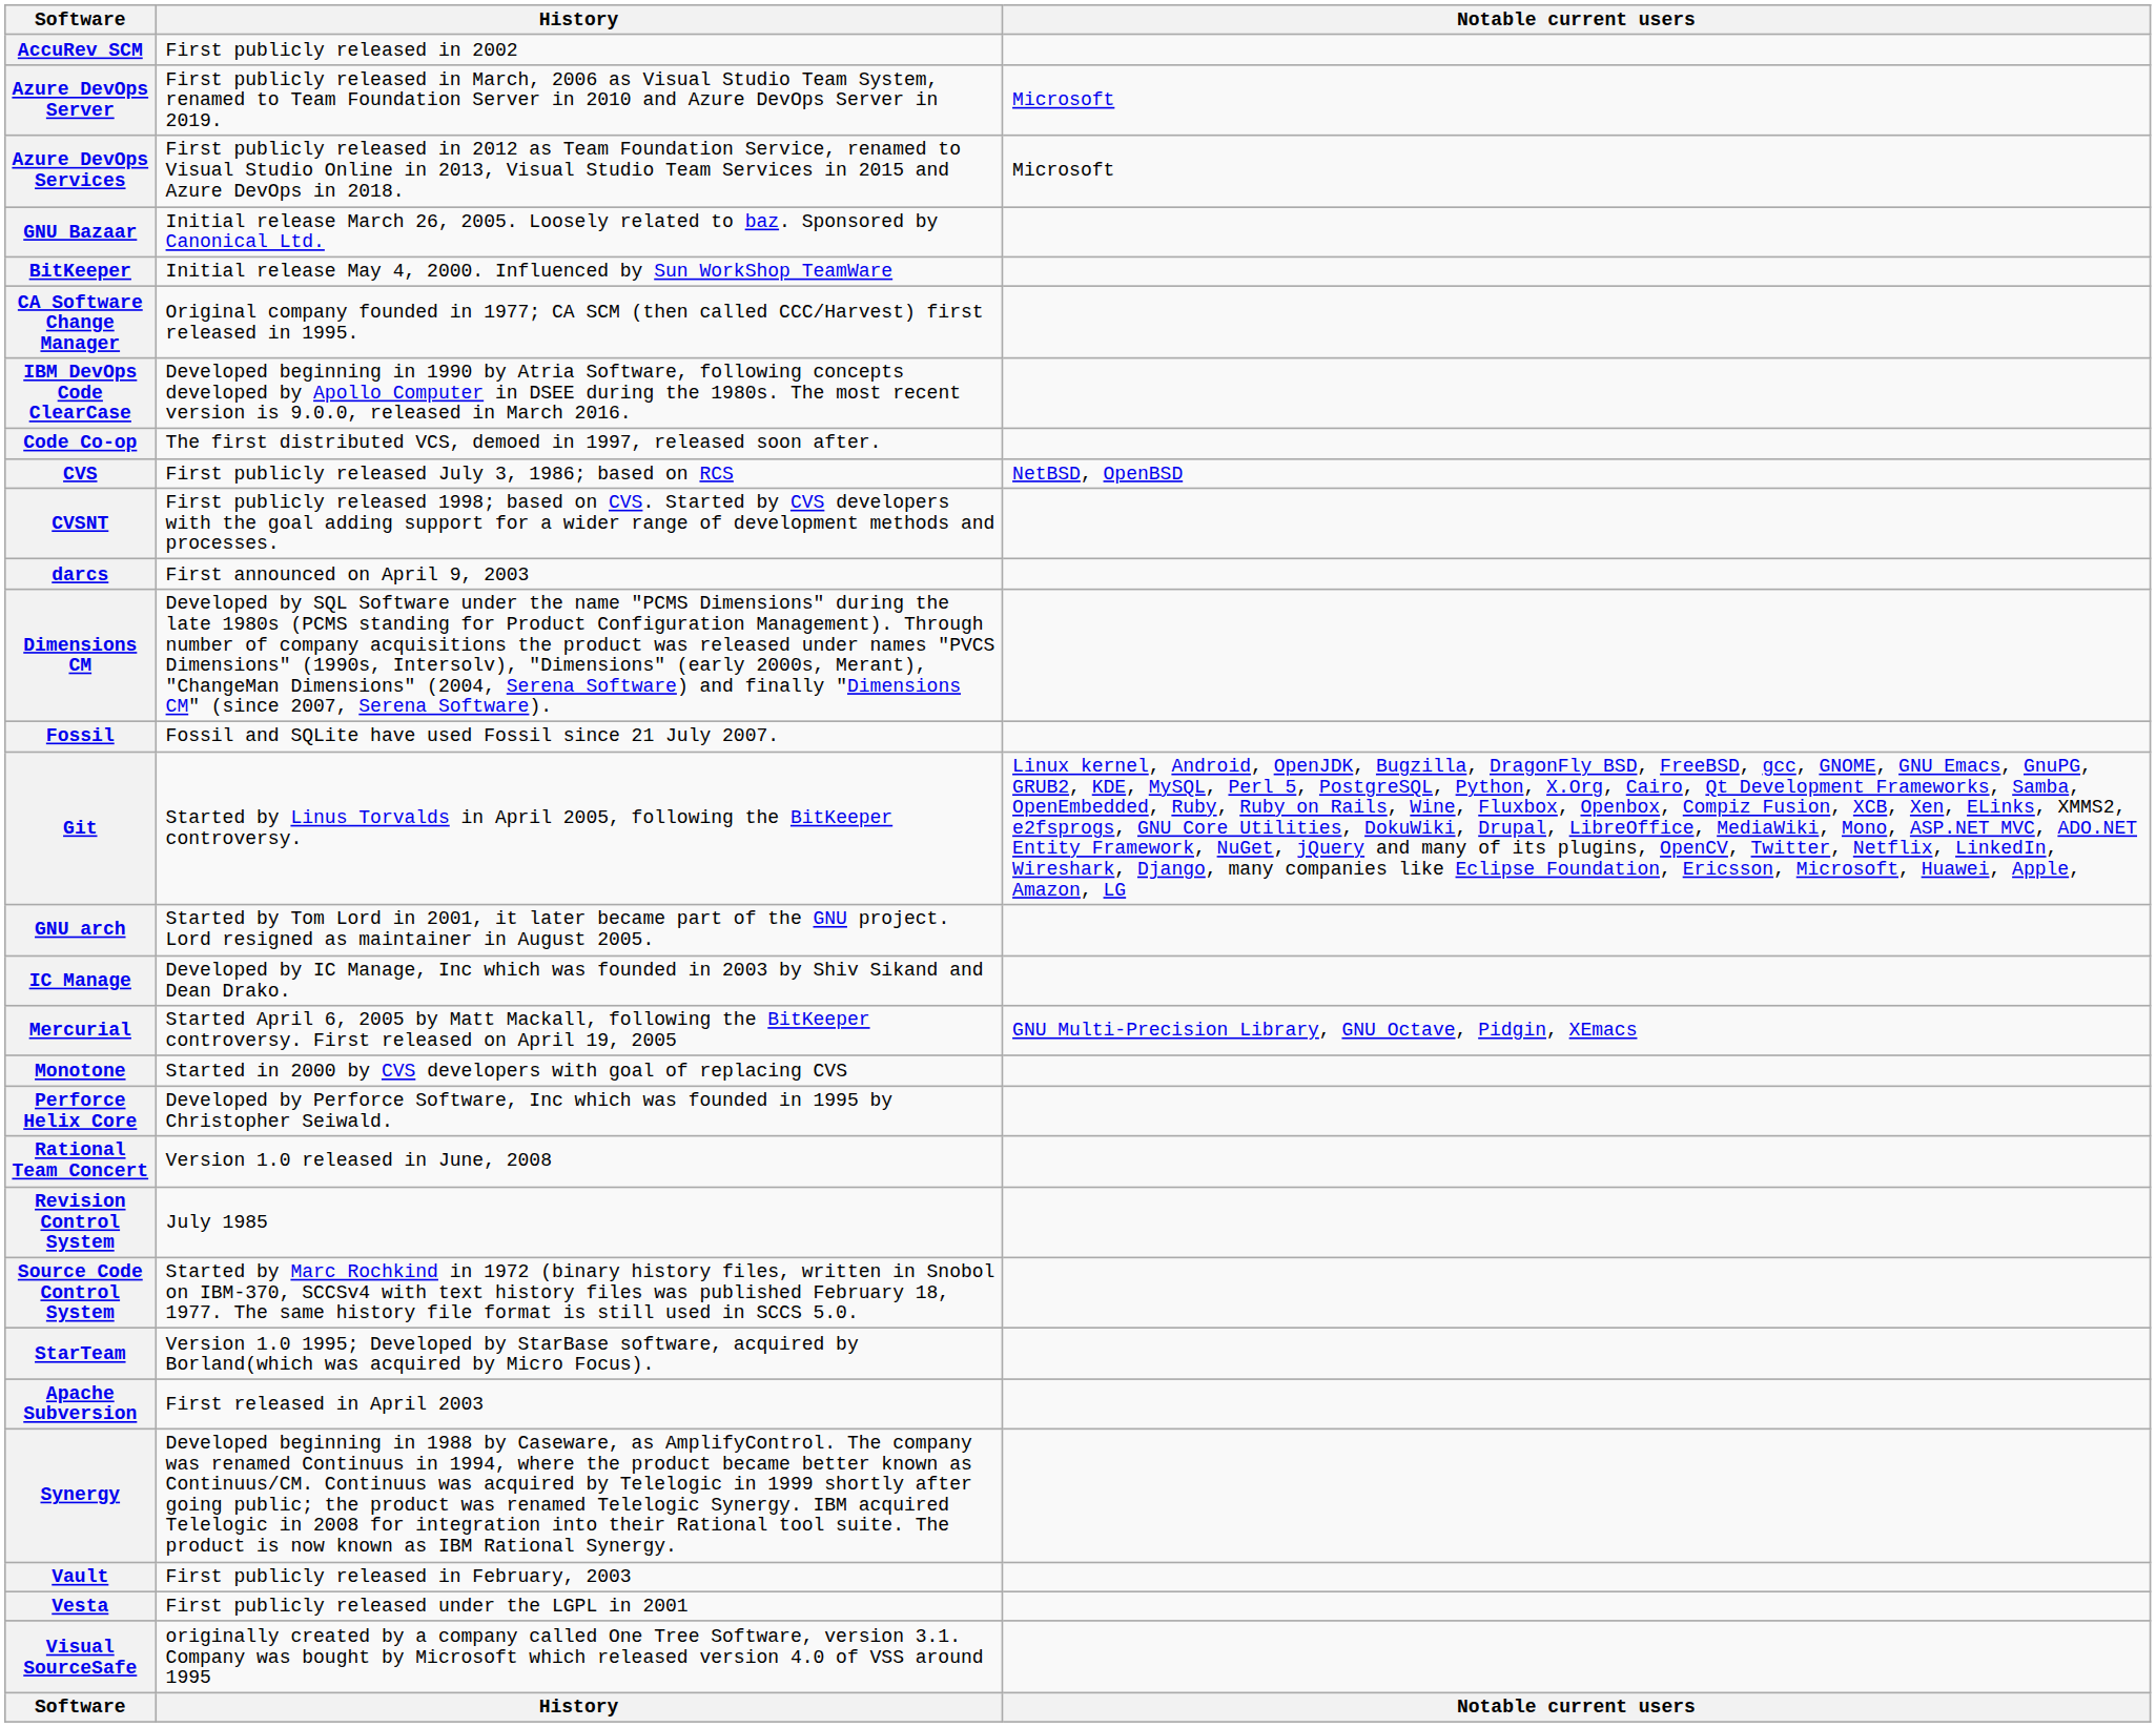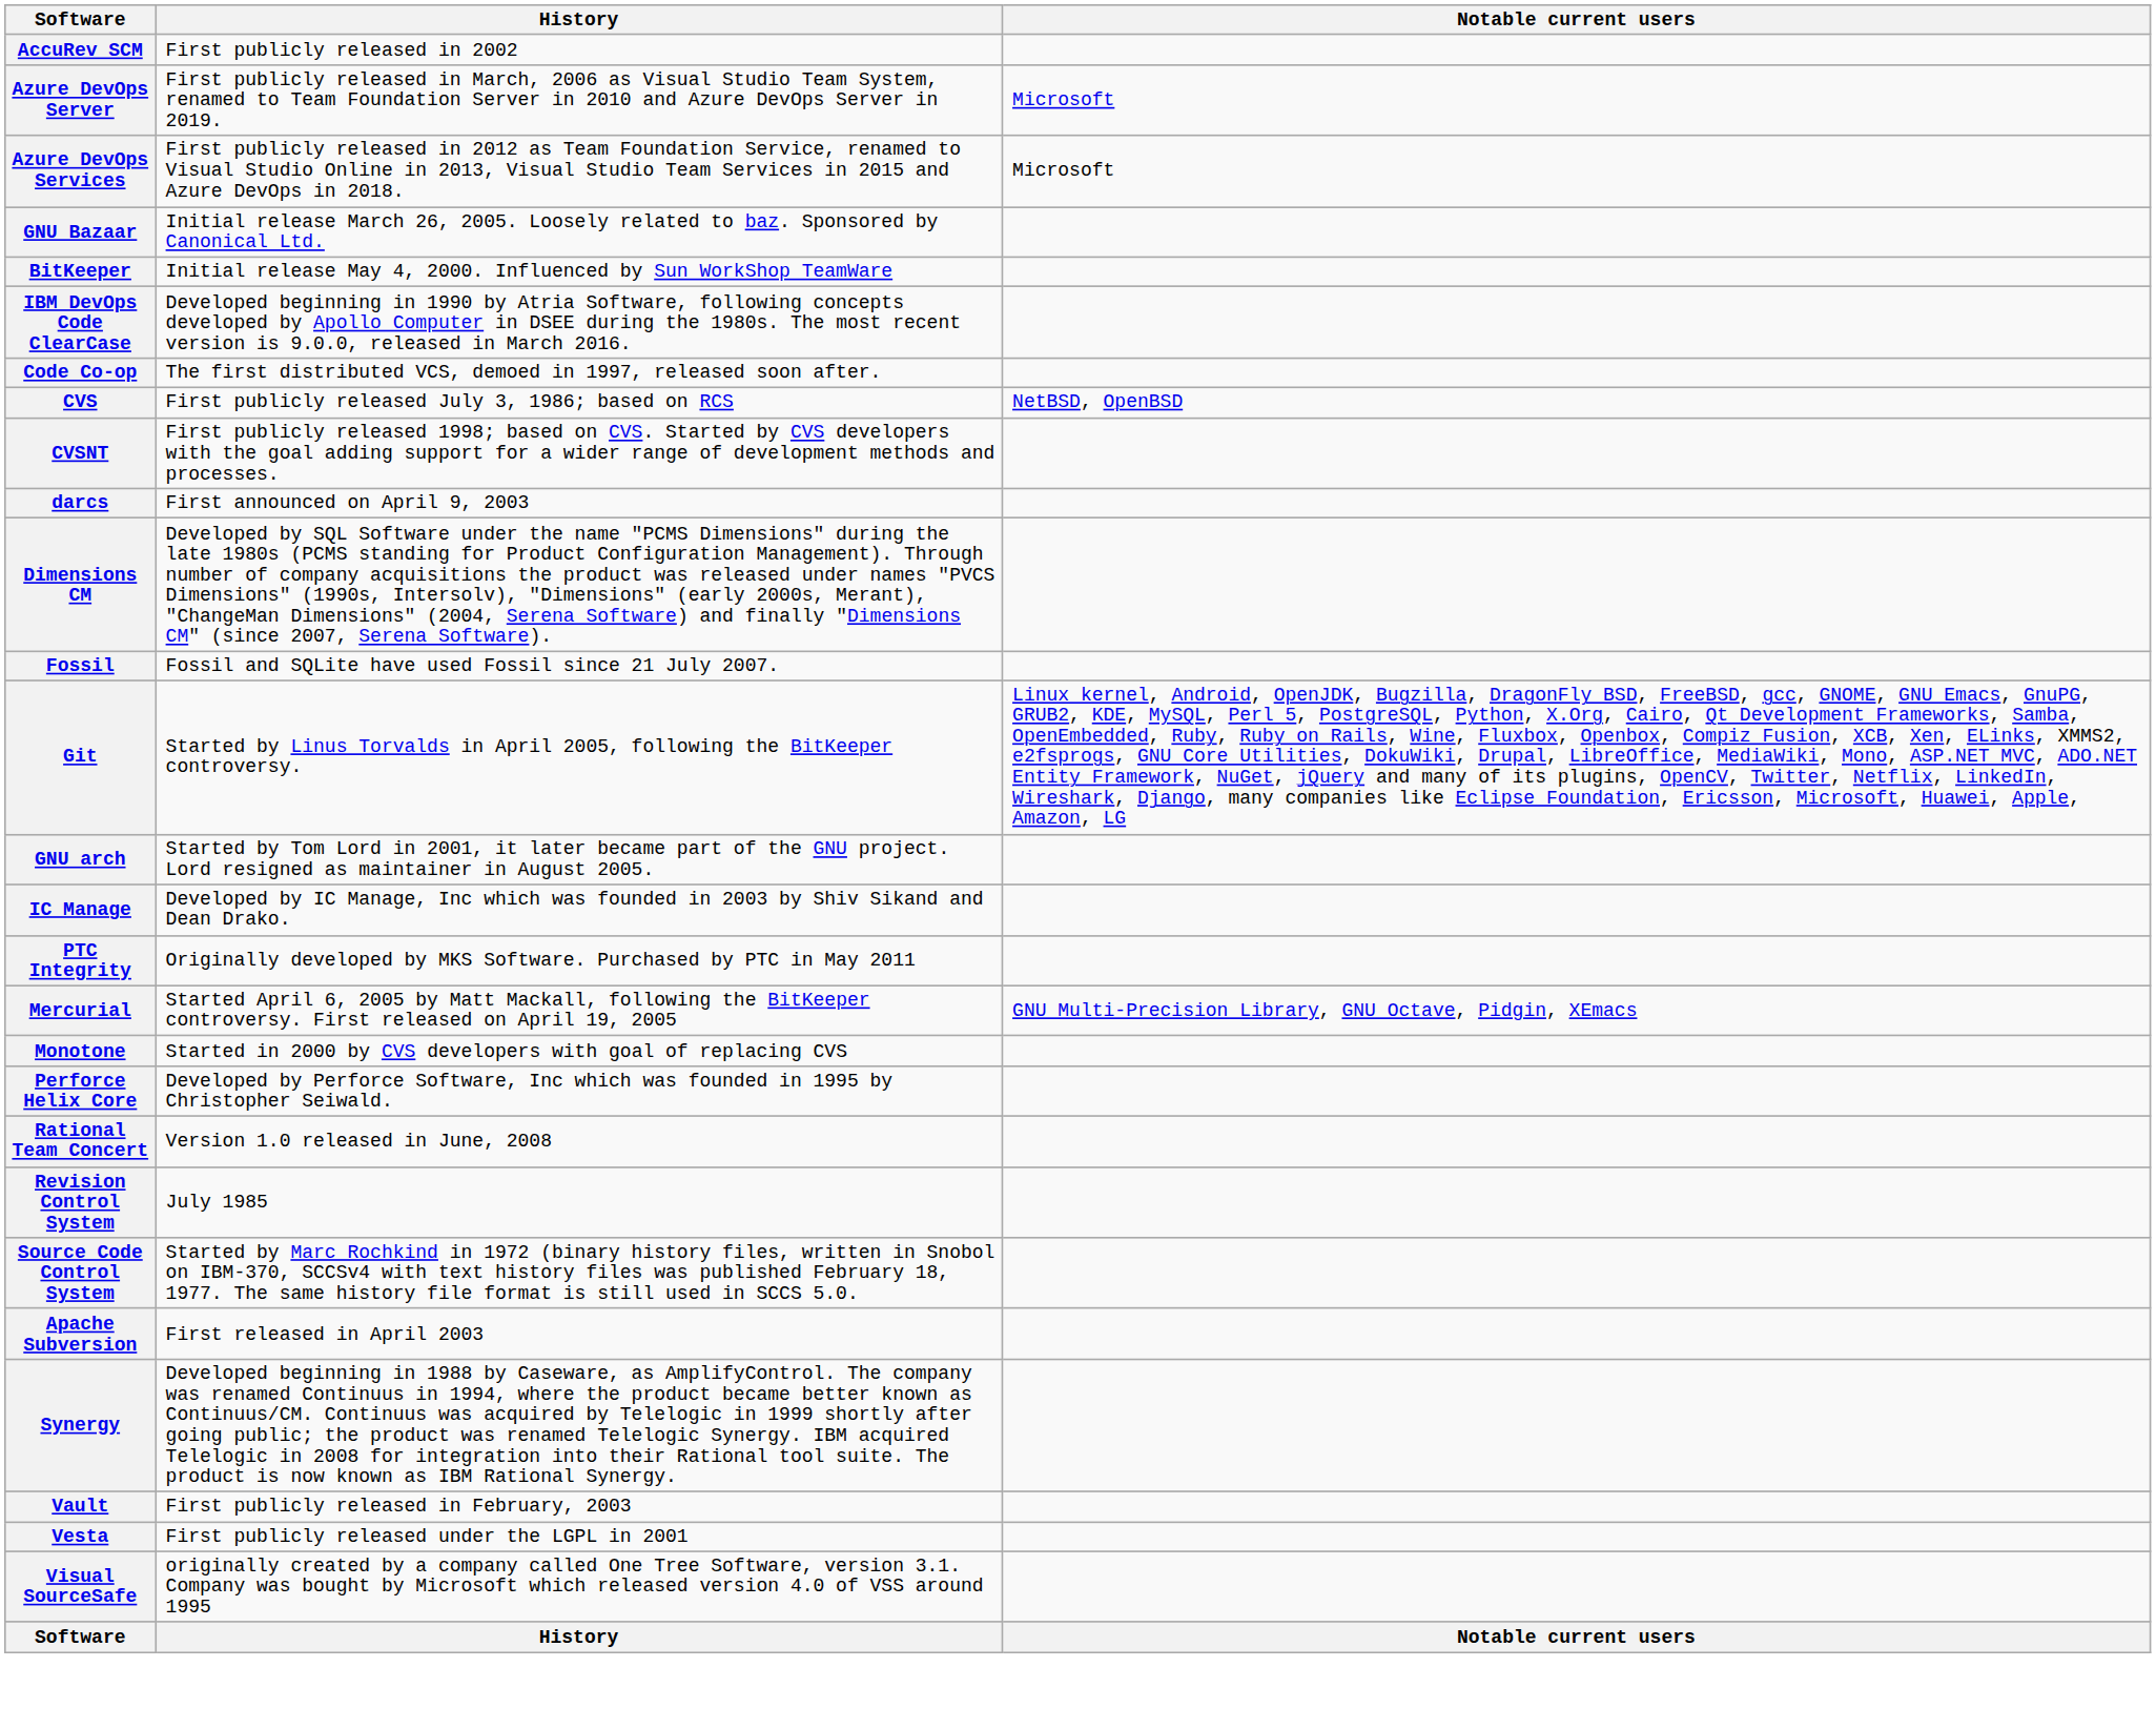 <table class="wikitable sortable" style="font-size: 85%; text-align: center; width: auto;">
 <tr>
 <th>Software</th>
 <th>History</th>
 <th>Notable current users</th>
 </tr>
 <tr>
 <th><a href='#'>AccuRev SCM</a></th>
 <td style="text-align: left; padding-left: 0.5em"> First publicly released in 2002</td>
 <td></td>
 </tr>
 <tr>
 <th><a href='#'>Azure DevOps Server</a></th>
 <td style="text-align: left; padding-left: 0.5em"> First publicly released in March, 2006 as Visual Studio Team System, renamed to Team Foundation Server in 2010 and Azure DevOps Server in 2019.</td>
 <td style="text-align: left; padding-left: 0.5em"><a href='#'>Microsoft</a></td>
 </tr>
 <tr>
 <th><a href='#'>Azure DevOps Services</a></th>
 <td style="text-align: left; padding-left: 0.5em"> First publicly released in 2012 as Team Foundation Service, renamed to Visual Studio Online in 2013, Visual Studio Team Services in 2015 and Azure DevOps in 2018.</td>
 <td style="text-align: left; padding-left: 0.5em">Microsoft</td>
 </tr>
 <tr>
 <th><a href='#'>GNU Bazaar</a></th>
 <td style="text-align: left; padding-left: 0.5em"> Initial release March 26, 2005. Loosely related to <a href='#'>baz</a>. Sponsored by <a href='#'>Canonical Ltd.</a></td>
 <td></td>
 </tr>
 <tr>
 <th><a href='#'>BitKeeper</a></th>
 <td style="text-align: left; padding-left: 0.5em"> Initial release May 4, 2000. Influenced by <a href='#'>Sun WorkShop TeamWare</a></td>
-<td></td>
-</tr>
-<tr>
-<th><a href='#'>CA Software Change Manager</a></th>
-<td style="text-align: left; padding-left: 0.5em"> Original company founded in 1977;  CA SCM (then called CCC/Harvest) first released in 1995.</td>
 <td></td>
 </tr>
 <tr>
 <th><a href='#'>IBM DevOps Code ClearCase</a></th>
 <td style="text-align: left; padding-left: 0.5em"> Developed beginning in 1990 by Atria Software, following concepts developed by <a href='#'>Apollo Computer</a> in DSEE during the 1980s. The most recent version is 9.0.0, released in March 2016.</td>
 <td></td>
 </tr>
 <tr>
 <th><a href='#'>Code Co-op</a></th>
 <td style="text-align: left; padding-left: 0.5em"> The first distributed VCS, demoed in 1997, released soon after.</td>
 <td style="text-align: left; padding-left: 0.5em"></td>
 </tr>
 <tr>
 <th><a href='#'>CVS</a></th>
 <td style="text-align: left; padding-left: 0.5em"> First publicly released July 3, 1986; based on <a href='#'>RCS</a></td>
 <td style="text-align: left; padding-left: 0.5em"><a href='#'>NetBSD</a>, <a href='#'>OpenBSD</a></td>
 </tr>
 <tr>
 <th><a href='#'>CVSNT</a></th>
 <td style="text-align: left; padding-left: 0.5em"> First publicly released 1998; based on <a href='#'>CVS</a>.  Started by <a href='#'>CVS</a> developers with the goal adding support for a wider range of development methods and processes.</td>
 <td></td>
 </tr>
 <tr>
 <th><a href='#'>darcs</a></th>
 <td style="text-align: left; padding-left: 0.5em"> First announced on April 9, 2003</td>
 <td></td>
 </tr>
 <tr>
 <th><a href='#'>Dimensions CM</a></th>
 <td style="text-align: left; padding-left: 0.5em"> Developed by SQL Software under the name "PCMS Dimensions" during the late 1980s (PCMS standing for Product Configuration Management). Through number of company acquisitions the product was released under names "PVCS Dimensions" (1990s, Intersolv), "Dimensions" (early 2000s, Merant), "ChangeMan Dimensions" (2004, <a href='#'>Serena Software</a>) and finally "<a href='#'>Dimensions CM</a>" (since 2007, <a href='#'>Serena Software</a>).</td>
 <td></td>
 </tr>
 <tr>
 <th><a href='#'>Fossil</a></th>
 <td style="text-align: left; padding-left: 0.5em"> Fossil and SQLite have used Fossil since 21 July 2007.</td>
 <td></td>
 </tr>
 <tr>
 <th><a href='#'>Git</a></th>
 <td style="text-align: left; padding-left: 0.5em"> Started by <a href='#'>Linus Torvalds</a> in April 2005, following the <a href='#'>BitKeeper</a> controversy.</td>
 <td style="text-align: left; padding-left: 0.5em"><a href='#'>Linux kernel</a>, <a href='#'>Android</a>, <a href='#'>OpenJDK</a>, <a href='#'>Bugzilla</a>, <a href='#'>DragonFly BSD</a>, <a href='#'>FreeBSD</a>, <a href='#'>gcc</a>, <a href='#'>GNOME</a>, <a href='#'>GNU Emacs</a>, <a href='#'>GnuPG</a>, <a href='#'>GRUB2</a>, <a href='#'>KDE</a>, <a href='#'>MySQL</a>, <a href='#'>Perl 5</a>, <a href='#'>PostgreSQL</a>, <a href='#'>Python</a>, <a href='#'>X.Org</a>, <a href='#'>Cairo</a>, <a href='#'>Qt Development Frameworks</a>, <a href='#'>Samba</a>, <a href='#'>OpenEmbedded</a>, <a href='#'>Ruby</a>, <a href='#'>Ruby on Rails</a>, <a href='#'>Wine</a>, <a href='#'>Fluxbox</a>, <a href='#'>Openbox</a>, <a href='#'>Compiz Fusion</a>, <a href='#'>XCB</a>, <a href='#'>Xen</a>, <a href='#'>ELinks</a>, XMMS2, <a href='#'>e2fsprogs</a>, <a href='#'>GNU Core Utilities</a>, <a href='#'>DokuWiki</a>, <a href='#'>Drupal</a>, <a href='#'>LibreOffice</a>, <a href='#'>MediaWiki</a>, <a href='#'>Mono</a>, <a href='#'>ASP.NET MVC</a>, <a href='#'>ADO.NET Entity Framework</a>, <a href='#'>NuGet</a>, <a href='#'>jQuery</a> and many of its plugins, <a href='#'>OpenCV</a>, <a href='#'>Twitter</a>, <a href='#'>Netflix</a>, <a href='#'>LinkedIn</a>, <a href='#'>Wireshark</a>, <a href='#'>Django</a>, many companies like <a href='#'>Eclipse Foundation</a>, <a href='#'>Ericsson</a>, <a href='#'>Microsoft</a>, <a href='#'>Huawei</a>, <a href='#'>Apple</a>, <a href='#'>Amazon</a>, <a href='#'>LG</a></td>
 </tr>
 <tr>
 <th><a href='#'>GNU arch</a></th>
 <td style="text-align: left; padding-left: 0.5em"> Started by Tom Lord in 2001, it later became part of the <a href='#'>GNU</a> project. Lord resigned as maintainer in August 2005.</td>
 <td></td>
 </tr>
 <tr>
 <th><a href='#'>IC Manage</a></th>
 <td style="text-align: left; padding-left: 0.5em"> Developed by IC Manage, Inc which was founded in 2003 by Shiv Sikand and Dean Drako.</td>
 <td></td>
 </tr>
 <tr>
+<th><a href='#'>PTC Integrity</a></th>
+<td style="text-align: left; padding-left: 0.5em"> Originally developed by MKS Software. Purchased by PTC in May 2011</td>
+<td></td>
+</tr>
+<tr>
 <th><a href='#'>Mercurial</a></th>
 <td style="text-align: left; padding-left: 0.5em"> Started April 6, 2005 by Matt Mackall, following the <a href='#'>BitKeeper</a> controversy. First released on April 19, 2005</td>
 <td style="text-align: left; padding-left: 0.5em"><a href='#'>GNU Multi-Precision Library</a>, <a href='#'>GNU Octave</a>, <a href='#'>Pidgin</a>, <a href='#'>XEmacs</a></td>
 </tr>
 <tr>
 <th><a href='#'>Monotone</a></th>
 <td style="text-align: left; padding-left: 0.5em"> Started in 2000 by <a href='#'>CVS</a> developers with goal of replacing CVS</td>
 <td></td>
 </tr>
 <tr>
 <th><a href='#'>Perforce Helix Core</a></th>
 <td style="text-align: left; padding-left: 0.5em"> Developed by Perforce Software, Inc which was founded in 1995 by Christopher Seiwald.</td>
 <td></td>
 </tr>
 <tr>
 <th><a href='#'>Rational Team Concert</a></th>
 <td style="text-align: left; padding-left: 0.5em"> Version 1.0 released in June, 2008</td>
 <td></td>
 </tr>
 <tr>
 <th><a href='#'>Revision Control System</a></th>
 <td style="text-align: left; padding-left: 0.5em"> July 1985</td>
 <td></td>
 </tr>
 <tr>
 <th><a href='#'>Source Code Control System</a></th>
 <td style="text-align: left; padding-left: 0.5em"> Started by <a href='#'>Marc Rochkind</a> in 1972 (binary history files, written in Snobol on IBM-370, SCCSv4 with text history files was published February 18, 1977. The same history file format is still used in SCCS 5.0.</td>
-<td></td>
-</tr>
-<tr>
-<th><a href='#'>StarTeam</a></th>
-<td style="text-align: left; padding-left: 0.5em"> Version 1.0 1995; Developed by StarBase software, acquired by Borland(which was acquired by Micro Focus).</td>
 <td></td>
 </tr>
 <tr>
 <th><a href='#'>Apache Subversion</a></th>
 <td style="text-align: left; padding-left: 0.5em"> First released in April 2003</td>
 <td></td>
 </tr>
 <tr>
 <th><a href='#'>Synergy</a></th>
 <td style="text-align: left; padding-left: 0.5em"> Developed beginning in 1988 by Caseware, as AmplifyControl. The company was renamed Continuus in 1994, where the product became better known as Continuus/CM. Continuus was acquired by Telelogic in 1999 shortly after going public; the product was renamed Telelogic Synergy. IBM acquired Telelogic in 2008 for integration into their Rational tool suite. The product is now known as IBM Rational Synergy.</td>
 <td></td>
 </tr>
 <tr>
 <th><a href='#'>Vault</a></th>
 <td style="text-align: left; padding-left: 0.5em"> First publicly released in February, 2003</td>
 <td></td>
 </tr>
 <tr>
 <th><a href='#'>Vesta</a></th>
 <td style="text-align: left; padding-left: 0.5em"> First publicly released under the LGPL in 2001</td>
 <td></td>
 </tr>
 <tr>
 <th><a href='#'>Visual SourceSafe</a></th>
 <td style="text-align: left; padding-left: 0.5em"> originally created by a company called One Tree Software, version 3.1. Company was bought by Microsoft which released version 4.0 of VSS around 1995</td>
 <td></td>
 </tr>
 <tr class="sortbottom">
 <th>Software</th>
 <th>History</th>
 <th>Notable current users</th>
 </tr>
 </table>
